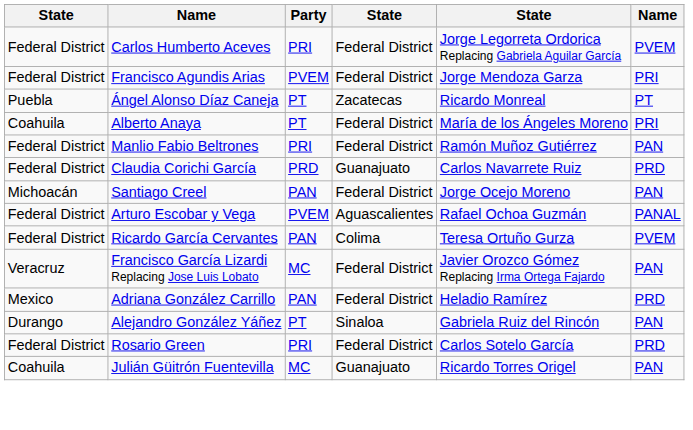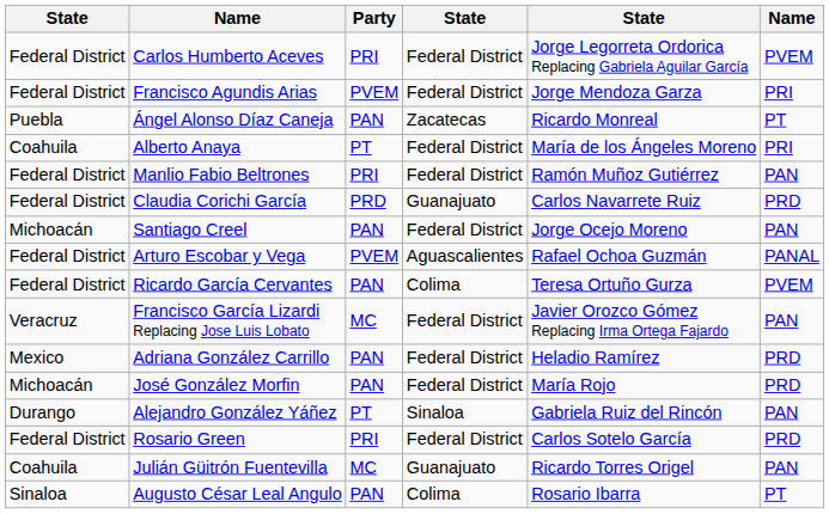 <table class="wikitable" class="wikitable mw-collapsible mw-collapsed">
 <tr>
 <th>State</th>
 <th>Name</th>
 <th>Party</th>
 <th>State</th>
 <th>State</th>
 <th>Name</th>
 </tr>
 <tr>
 <td>Federal District</td>
 <td><a href='#'>Carlos Humberto Aceves</a></td>
 <td><a href='#'>PRI</a></td>
 <td>Federal District</td>
 <td><a href='#'>Jorge Legorreta Ordorica</a><br><small>Replacing <a href='#'>Gabriela Aguilar García</a></small><br></td>
 <td><a href='#'>PVEM</a></td>
 </tr>
 <tr>
 <td>Federal District</td>
 <td><a href='#'>Francisco Agundis Arias</a></td>
 <td><a href='#'>PVEM</a></td>
 <td>Federal District</td>
 <td><a href='#'>Jorge Mendoza Garza</a></td>
 <td><a href='#'>PRI</a></td>
 </tr>
 <tr>
 <td>Puebla</td>
 <td><a href='#'>Ángel Alonso Díaz Caneja</a></td>
-<td><a href='#'>PT</a></td>
+<td><a href='#'>PAN</a></td>
 <td>Zacatecas</td>
 <td><a href='#'>Ricardo Monreal</a></td>
 <td><a href='#'>PT</a></td>
 </tr>
 <tr>
 <td>Coahuila</td>
 <td><a href='#'>Alberto Anaya</a></td>
 <td><a href='#'>PT</a></td>
 <td>Federal District</td>
 <td><a href='#'>María de los Ángeles Moreno</a></td>
 <td><a href='#'>PRI</a></td>
 </tr>
 <tr>
 <td>Federal District</td>
 <td><a href='#'>Manlio Fabio Beltrones</a></td>
 <td><a href='#'>PRI</a></td>
 <td>Federal District</td>
 <td><a href='#'>Ramón Muñoz Gutiérrez</a></td>
 <td><a href='#'>PAN</a></td>
 </tr>
 <tr>
 <td>Federal District</td>
 <td><a href='#'>Claudia Corichi García</a></td>
 <td><a href='#'>PRD</a></td>
 <td>Guanajuato</td>
 <td><a href='#'>Carlos Navarrete Ruiz</a></td>
 <td><a href='#'>PRD</a></td>
 </tr>
 <tr>
 <td>Michoacán</td>
 <td><a href='#'>Santiago Creel</a></td>
 <td><a href='#'>PAN</a></td>
 <td>Federal District</td>
 <td><a href='#'>Jorge Ocejo Moreno</a></td>
 <td><a href='#'>PAN</a></td>
 </tr>
 <tr>
 <td>Federal District</td>
 <td><a href='#'>Arturo Escobar y Vega</a></td>
 <td><a href='#'>PVEM</a></td>
 <td>Aguascalientes</td>
 <td><a href='#'>Rafael Ochoa Guzmán</a></td>
 <td><a href='#'>PANAL</a></td>
 </tr>
 <tr>
 <td>Federal District</td>
 <td><a href='#'>Ricardo García Cervantes</a></td>
 <td><a href='#'>PAN</a></td>
 <td>Colima</td>
 <td><a href='#'>Teresa Ortuño Gurza</a></td>
 <td><a href='#'>PVEM</a></td>
 </tr>
 <tr>
 <td>Veracruz</td>
 <td><a href='#'>Francisco García Lizardi</a><br><small>Replacing <a href='#'>Jose Luis Lobato</a></small><br></td>
 <td><a href='#'>MC</a></td>
 <td>Federal District</td>
 <td><a href='#'>Javier Orozco Gómez</a><br><small>Replacing <a href='#'>Irma Ortega Fajardo</a></small><br></td>
 <td><a href='#'>PAN</a></td>
 </tr>
 <tr>
 <td>Mexico</td>
 <td><a href='#'>Adriana González Carrillo</a></td>
 <td><a href='#'>PAN</a></td>
 <td>Federal District</td>
 <td><a href='#'>Heladio Ramírez</a></td>
 <td><a href='#'>PRD</a></td>
 </tr>
 <tr>
+<td>Michoacán</td>
+<td><a href='#'>José González Morfin</a></td>
+<td><a href='#'>PAN</a></td>
+<td>Federal District</td>
+<td><a href='#'>María Rojo</a></td>
+<td><a href='#'>PRD</a></td>
+</tr>
+<tr>
 <td>Durango</td>
 <td><a href='#'>Alejandro González Yáñez</a></td>
 <td><a href='#'>PT</a></td>
 <td>Sinaloa</td>
 <td><a href='#'>Gabriela Ruiz del Rincón</a></td>
 <td><a href='#'>PAN</a></td>
 </tr>
 <tr>
 <td>Federal District</td>
 <td><a href='#'>Rosario Green</a></td>
 <td><a href='#'>PRI</a></td>
 <td>Federal District</td>
 <td><a href='#'>Carlos Sotelo García</a></td>
 <td><a href='#'>PRD</a></td>
 </tr>
 <tr>
 <td>Coahuila</td>
 <td><a href='#'>Julián Güitrón Fuentevilla</a></td>
 <td><a href='#'>MC</a></td>
 <td>Guanajuato</td>
 <td><a href='#'>Ricardo Torres Origel</a></td>
 <td><a href='#'>PAN</a></td>
 </tr>
+<tr>
+<td>Sinaloa</td>
+<td><a href='#'>Augusto César Leal Angulo</a></td>
+<td><a href='#'>PAN</a></td>
+<td>Colima</td>
+<td><a href='#'>Rosario Ibarra</a></td>
+<td><a href='#'>PT</a></td>
+</tr>
 </table>
